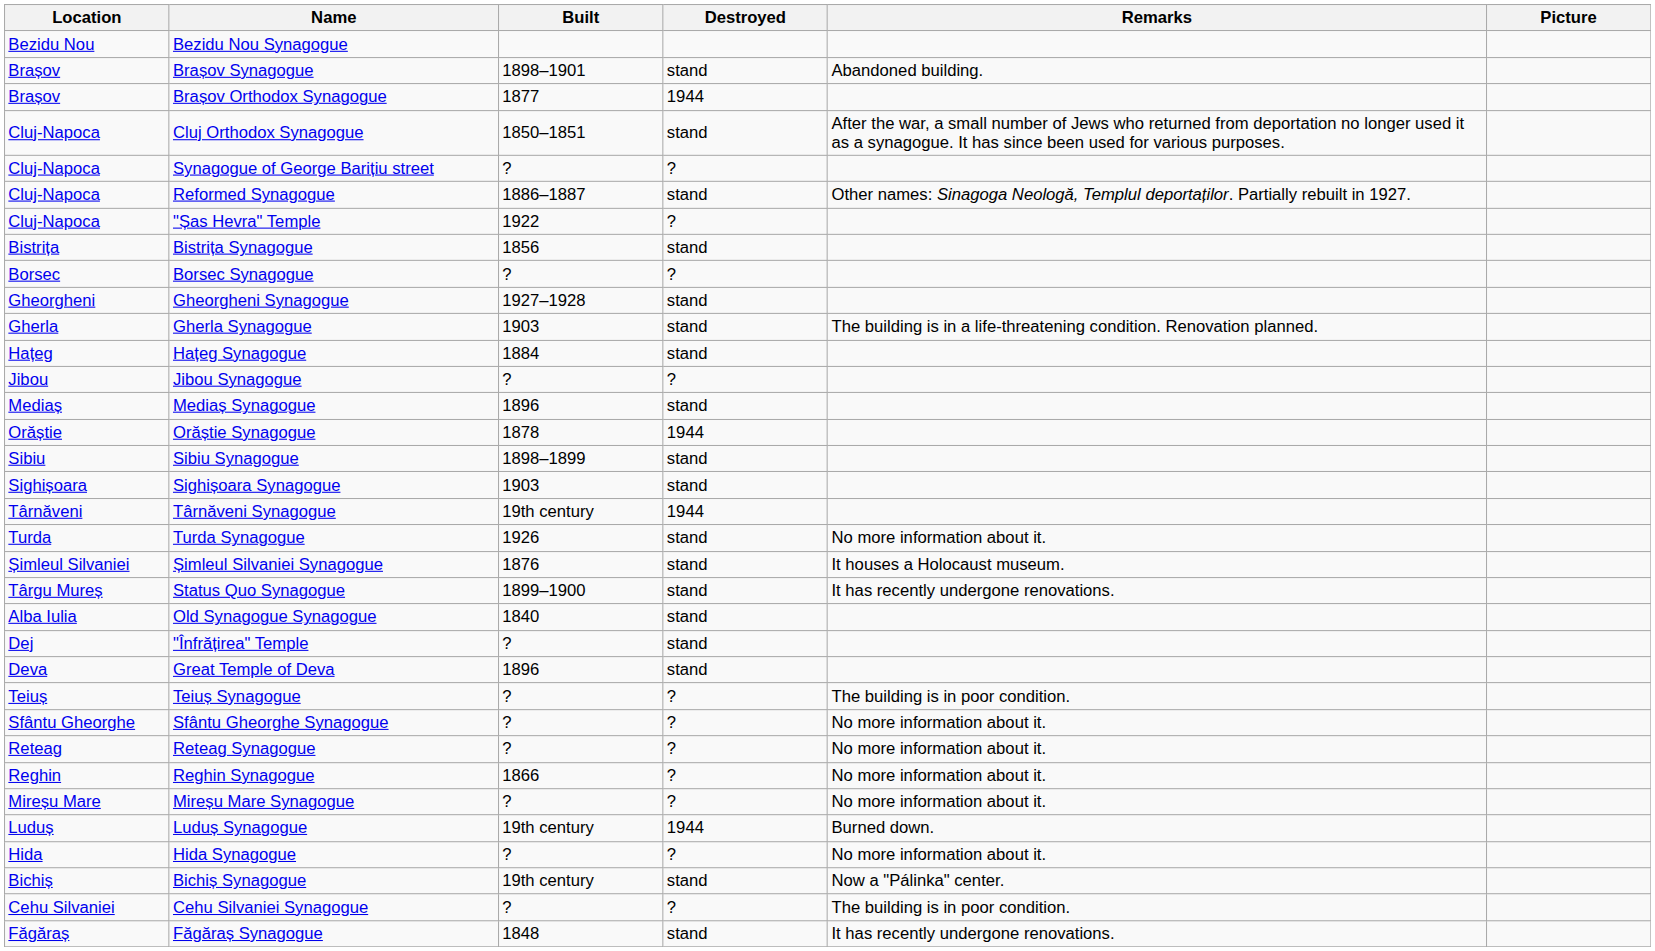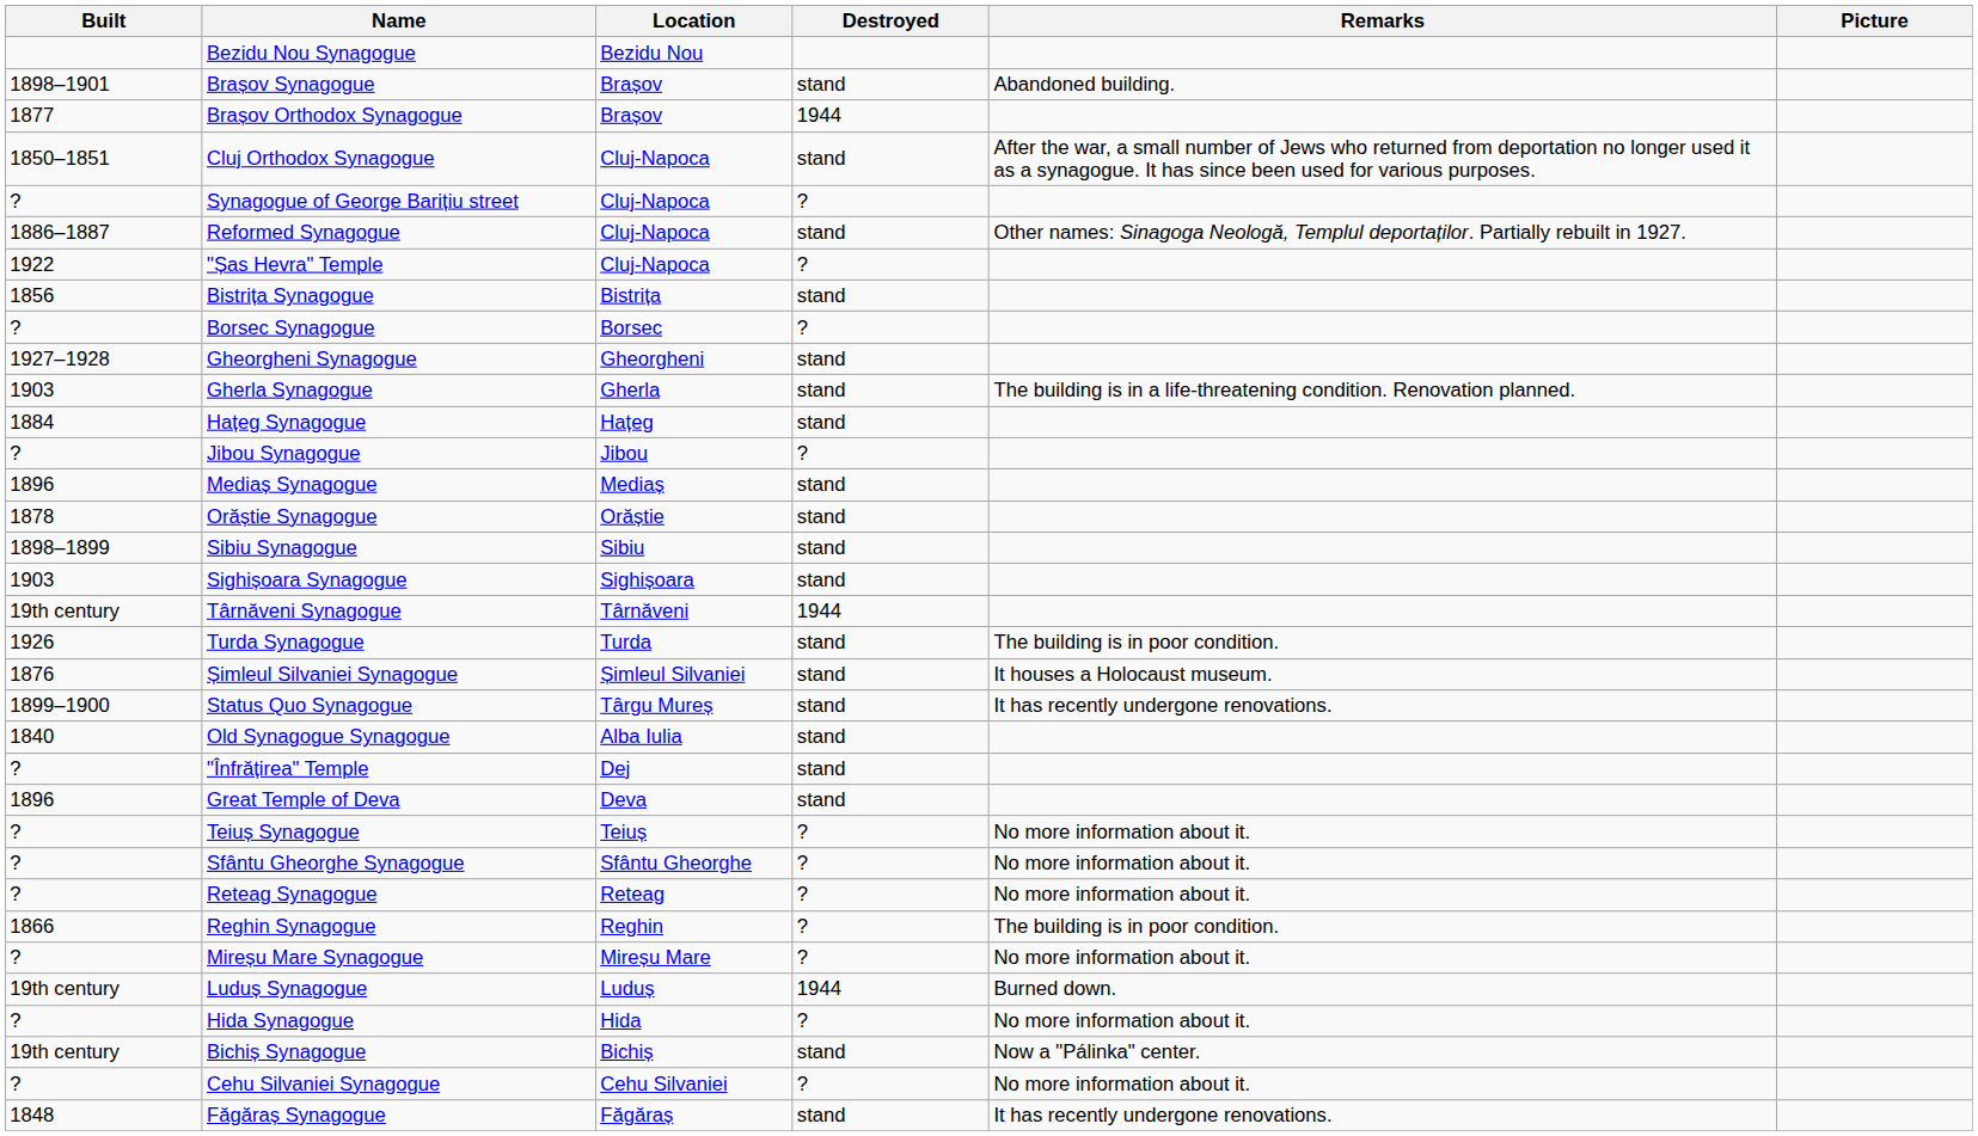 <table class="wikitable sortable" width="100%">
 <tr>
+<th width="10%">Built</th>
+<th width="20%">Name</th>
 <th width="10%">Location</th>
-<th width="20%">Name</th>
-<th width="10%">Built</th>
 <th width="10%">Destroyed</th>
 <th width="40%" class="unsortable">Remarks</th>
 <th width="10%" class="unsortable">Picture</th>
 </tr>
 <tr>
+<td></td>
+<td><a href='#'>Bezidu Nou Synagogue</a></td>
 <td><a href='#'>Bezidu Nou</a></td>
-<td><a href='#'>Bezidu Nou Synagogue</a></td>
-<td></td>
 <td></td>
 <td></td>
 <td></td>
 </tr>
 <tr>
+<td>1898–1901</td>
+<td><a href='#'>Brașov Synagogue</a></td>
 <td><a href='#'>Brașov</a></td>
-<td><a href='#'>Brașov Synagogue</a></td>
-<td>1898–1901</td>
 <td>stand</td>
 <td>Abandoned building.</td>
 <td></td>
 </tr>
 <tr>
+<td>1877</td>
+<td><a href='#'>Brașov Orthodox Synagogue</a></td>
 <td><a href='#'>Brașov</a></td>
-<td><a href='#'>Brașov Orthodox Synagogue</a></td>
-<td>1877</td>
 <td>1944</td>
 <td></td>
 <td></td>
 </tr>
 <tr>
+<td>1850–1851</td>
+<td><a href='#'>Cluj Orthodox Synagogue</a></td>
 <td><a href='#'>Cluj-Napoca</a></td>
-<td><a href='#'>Cluj Orthodox Synagogue</a></td>
-<td>1850–1851</td>
 <td>stand</td>
 <td>After the war, a small number of Jews who returned from deportation no longer used it as a synagogue. It has since been used for various purposes.</td>
 <td></td>
 </tr>
 <tr>
+<td>?</td>
+<td><a href='#'>Synagogue of George Barițiu street</a></td>
 <td><a href='#'>Cluj-Napoca</a></td>
-<td><a href='#'>Synagogue of George Barițiu street</a></td>
-<td>?</td>
 <td>?</td>
 <td></td>
 <td></td>
 </tr>
 <tr>
+<td>1886–1887</td>
+<td><a href='#'>Reformed Synagogue</a></td>
 <td><a href='#'>Cluj-Napoca</a></td>
-<td><a href='#'>Reformed Synagogue</a></td>
-<td>1886–1887</td>
 <td>stand</td>
 <td>Other names: <em>Sinagoga Neologă, Templul deportaților</em>. Partially rebuilt in 1927.</td>
 <td></td>
 </tr>
 <tr>
+<td>1922</td>
+<td><a href='#'>"Șas Hevra" Temple</a></td>
 <td><a href='#'>Cluj-Napoca</a></td>
-<td><a href='#'>"Șas Hevra" Temple</a></td>
-<td>1922</td>
 <td>?</td>
 <td></td>
 <td></td>
 </tr>
 <tr>
+<td>1856</td>
+<td><a href='#'>Bistrița Synagogue</a></td>
 <td><a href='#'>Bistrița</a></td>
-<td><a href='#'>Bistrița Synagogue</a></td>
-<td>1856</td>
 <td>stand</td>
 <td></td>
 <td></td>
 </tr>
 <tr>
+<td>?</td>
+<td><a href='#'>Borsec Synagogue</a></td>
 <td><a href='#'>Borsec</a></td>
-<td><a href='#'>Borsec Synagogue</a></td>
-<td>?</td>
 <td>?</td>
 <td></td>
 <td></td>
 </tr>
 <tr>
+<td>1927–1928</td>
+<td><a href='#'>Gheorgheni Synagogue</a></td>
 <td><a href='#'>Gheorgheni</a></td>
-<td><a href='#'>Gheorgheni Synagogue</a></td>
-<td>1927–1928</td>
 <td>stand</td>
 <td></td>
 <td></td>
 </tr>
 <tr>
+<td>1903</td>
+<td><a href='#'>Gherla Synagogue</a></td>
 <td><a href='#'>Gherla</a></td>
-<td><a href='#'>Gherla Synagogue</a></td>
-<td>1903</td>
 <td>stand</td>
 <td>The building is in a life-threatening condition. Renovation planned.</td>
 <td></td>
 </tr>
 <tr>
+<td>1884</td>
+<td><a href='#'>Hațeg Synagogue</a></td>
 <td><a href='#'>Hațeg</a></td>
-<td><a href='#'>Hațeg Synagogue</a></td>
-<td>1884</td>
 <td>stand</td>
 <td></td>
 <td></td>
 </tr>
 <tr>
+<td>?</td>
+<td><a href='#'>Jibou Synagogue</a></td>
 <td><a href='#'>Jibou</a></td>
-<td><a href='#'>Jibou Synagogue</a></td>
-<td>?</td>
 <td>?</td>
 <td></td>
 <td></td>
 </tr>
 <tr>
+<td>1896</td>
+<td><a href='#'>Mediaș Synagogue</a></td>
 <td><a href='#'>Mediaș</a></td>
-<td><a href='#'>Mediaș Synagogue</a></td>
-<td>1896</td>
 <td>stand</td>
 <td></td>
 <td></td>
 </tr>
 <tr>
+<td>1878</td>
+<td><a href='#'>Orăștie Synagogue</a></td>
 <td><a href='#'>Orăștie</a></td>
-<td><a href='#'>Orăștie Synagogue</a></td>
-<td>1878</td>
+<td>stand</td>
+<td></td>
+<td></td>
+</tr>
+<tr>
+<td>1898–1899</td>
+<td><a href='#'>Sibiu Synagogue</a></td>
+<td><a href='#'>Sibiu</a></td>
+<td>stand</td>
+<td></td>
+<td></td>
+</tr>
+<tr>
+<td>1903</td>
+<td><a href='#'>Sighișoara Synagogue</a></td>
+<td><a href='#'>Sighișoara</a></td>
+<td>stand</td>
+<td></td>
+<td></td>
+</tr>
+<tr>
+<td>19th century</td>
+<td><a href='#'>Târnăveni Synagogue</a></td>
+<td><a href='#'>Târnăveni</a></td>
 <td>1944</td>
 <td></td>
 <td></td>
 </tr>
 <tr>
-<td><a href='#'>Sibiu</a></td>
-<td><a href='#'>Sibiu Synagogue</a></td>
-<td>1898–1899</td>
+<td>1926</td>
+<td><a href='#'>Turda Synagogue</a></td>
+<td><a href='#'>Turda</a></td>
+<td>stand</td>
+<td>The building is in poor condition.</td>
+<td></td>
+</tr>
+<tr>
+<td>1876</td>
+<td><a href='#'>Șimleul Silvaniei Synagogue</a></td>
+<td><a href='#'>Șimleul Silvaniei</a></td>
+<td>stand</td>
+<td>It houses a Holocaust museum.</td>
+<td></td>
+</tr>
+<tr>
+<td>1899–1900</td>
+<td><a href='#'>Status Quo Synagogue</a></td>
+<td><a href='#'>Târgu Mureș</a></td>
+<td>stand</td>
+<td>It has recently undergone renovations.</td>
+<td></td>
+</tr>
+<tr>
+<td>1840</td>
+<td><a href='#'>Old Synagogue Synagogue</a></td>
+<td><a href='#'>Alba Iulia</a></td>
 <td>stand</td>
 <td></td>
 <td></td>
 </tr>
 <tr>
-<td><a href='#'>Sighișoara</a></td>
-<td><a href='#'>Sighișoara Synagogue</a></td>
-<td>1903</td>
+<td>?</td>
+<td><a href='#'>"Înfrățirea" Temple</a></td>
+<td><a href='#'>Dej</a></td>
 <td>stand</td>
 <td></td>
 <td></td>
 </tr>
 <tr>
-<td><a href='#'>Târnăveni</a></td>
-<td><a href='#'>Târnăveni Synagogue</a></td>
-<td>19th century</td>
-<td>1944</td>
-<td></td>
-<td></td>
-</tr>
-<tr>
-<td><a href='#'>Turda</a></td>
-<td><a href='#'>Turda Synagogue</a></td>
-<td>1926</td>
-<td>stand</td>
-<td>No more information about it.</td>
-<td></td>
-</tr>
-<tr>
-<td><a href='#'>Șimleul Silvaniei</a></td>
-<td><a href='#'>Șimleul Silvaniei Synagogue</a></td>
-<td>1876</td>
-<td>stand</td>
-<td>It houses a Holocaust museum.</td>
-<td></td>
-</tr>
-<tr>
-<td><a href='#'>Târgu Mureș</a></td>
-<td><a href='#'>Status Quo Synagogue</a></td>
-<td>1899–1900</td>
-<td>stand</td>
-<td>It has recently undergone renovations.</td>
-<td></td>
-</tr>
-<tr>
-<td><a href='#'>Alba Iulia</a></td>
-<td><a href='#'>Old Synagogue Synagogue</a></td>
-<td>1840</td>
+<td>1896</td>
+<td><a href='#'>Great Temple of Deva</a></td>
+<td><a href='#'>Deva</a></td>
 <td>stand</td>
 <td></td>
 <td></td>
 </tr>
 <tr>
-<td><a href='#'>Dej</a></td>
-<td><a href='#'>"Înfrățirea" Temple</a></td>
 <td>?</td>
-<td>stand</td>
-<td></td>
+<td><a href='#'>Teiuș Synagogue</a></td>
+<td><a href='#'>Teiuș</a></td>
+<td>?</td>
+<td>No more information about it.</td>
 <td></td>
 </tr>
 <tr>
-<td><a href='#'>Deva</a></td>
-<td><a href='#'>Great Temple of Deva</a></td>
-<td>1896</td>
-<td>stand</td>
-<td></td>
+<td>?</td>
+<td><a href='#'>Sfântu Gheorghe Synagogue</a></td>
+<td><a href='#'>Sfântu Gheorghe</a></td>
+<td>?</td>
+<td>No more information about it.</td>
 <td></td>
 </tr>
 <tr>
-<td><a href='#'>Teiuș</a></td>
-<td><a href='#'>Teiuș Synagogue</a></td>
 <td>?</td>
+<td><a href='#'>Reteag Synagogue</a></td>
+<td><a href='#'>Reteag</a></td>
+<td>?</td>
+<td>No more information about it.</td>
+<td></td>
+</tr>
+<tr>
+<td>1866</td>
+<td><a href='#'>Reghin Synagogue</a></td>
+<td><a href='#'>Reghin</a></td>
 <td>?</td>
 <td>The building is in poor condition.</td>
 <td></td>
 </tr>
 <tr>
-<td><a href='#'>Sfântu Gheorghe</a></td>
-<td><a href='#'>Sfântu Gheorghe Synagogue</a></td>
 <td>?</td>
+<td><a href='#'>Mireșu Mare Synagogue</a></td>
+<td><a href='#'>Mireșu Mare</a></td>
 <td>?</td>
 <td>No more information about it.</td>
 <td></td>
 </tr>
 <tr>
-<td><a href='#'>Reteag</a></td>
-<td><a href='#'>Reteag Synagogue</a></td>
+<td>19th century</td>
+<td><a href='#'>Luduș Synagogue</a></td>
+<td><a href='#'>Luduș</a></td>
+<td>1944</td>
+<td>Burned down.</td>
+<td></td>
+</tr>
+<tr>
 <td>?</td>
+<td><a href='#'>Hida Synagogue</a></td>
+<td><a href='#'>Hida</a></td>
 <td>?</td>
 <td>No more information about it.</td>
 <td></td>
 </tr>
 <tr>
-<td><a href='#'>Reghin</a></td>
-<td><a href='#'>Reghin Synagogue</a></td>
-<td>1866</td>
+<td>19th century</td>
+<td><a href='#'>Bichiș Synagogue</a></td>
+<td><a href='#'>Bichiș</a></td>
+<td>stand</td>
+<td>Now a "Pálinka" center.</td>
+<td></td>
+</tr>
+<tr>
+<td>?</td>
+<td><a href='#'>Cehu Silvaniei Synagogue</a></td>
+<td><a href='#'>Cehu Silvaniei</a></td>
 <td>?</td>
 <td>No more information about it.</td>
 <td></td>
 </tr>
 <tr>
-<td><a href='#'>Mireșu Mare</a></td>
-<td><a href='#'>Mireșu Mare Synagogue</a></td>
-<td>?</td>
-<td>?</td>
-<td>No more information about it.</td>
-<td></td>
-</tr>
-<tr>
-<td><a href='#'>Luduș</a></td>
-<td><a href='#'>Luduș Synagogue</a></td>
-<td>19th century</td>
-<td>1944</td>
-<td>Burned down.</td>
-<td></td>
-</tr>
-<tr>
-<td><a href='#'>Hida</a></td>
-<td><a href='#'>Hida Synagogue</a></td>
-<td>?</td>
-<td>?</td>
-<td>No more information about it.</td>
-<td></td>
-</tr>
-<tr>
-<td><a href='#'>Bichiș</a></td>
-<td><a href='#'>Bichiș Synagogue</a></td>
-<td>19th century</td>
-<td>stand</td>
-<td>Now a "Pálinka" center.</td>
-<td></td>
-</tr>
-<tr>
-<td><a href='#'>Cehu Silvaniei</a></td>
-<td><a href='#'>Cehu Silvaniei Synagogue</a></td>
-<td>?</td>
-<td>?</td>
-<td>The building is in poor condition.</td>
-<td></td>
-</tr>
-<tr>
+<td>1848</td>
+<td><a href='#'>Făgăraș Synagogue</a></td>
 <td><a href='#'>Făgăraș</a></td>
-<td><a href='#'>Făgăraș Synagogue</a></td>
-<td>1848</td>
 <td>stand</td>
 <td>It has recently undergone renovations.</td>
 <td></td>
 </tr>
 </table>
